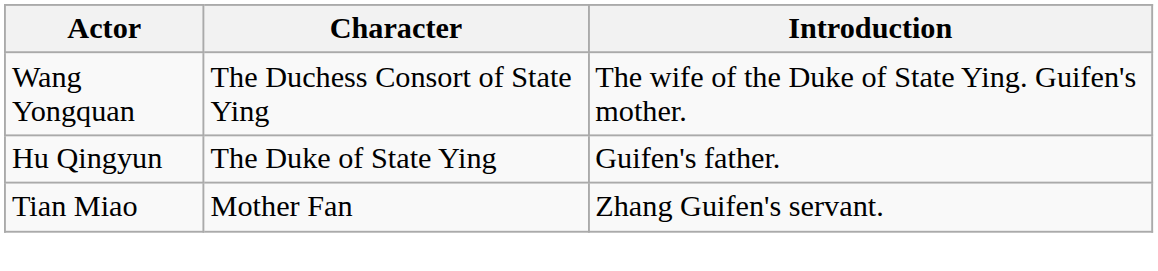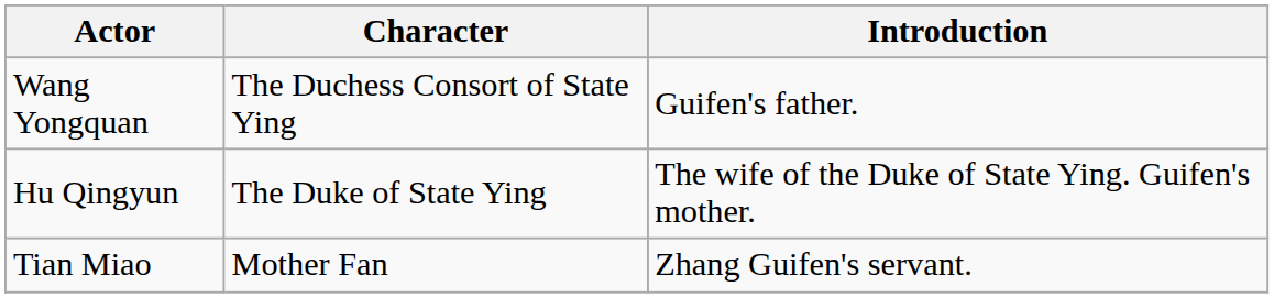 <table class="wikitable">
 <tr>
 <th>Actor</th>
 <th>Character</th>
 <th>Introduction</th>
 </tr>
 <tr>
 <td>Wang Yongquan</td>
 <td>The Duchess Consort of State Ying</td>
-<td>The wife of the Duke of State Ying. Guifen's mother.</td>
+<td>Guifen's father.</td>
 </tr>
 <tr>
 <td>Hu Qingyun</td>
 <td>The Duke of State Ying</td>
-<td>Guifen's father.</td>
+<td>The wife of the Duke of State Ying. Guifen's mother.</td>
 </tr>
 <tr>
 <td>Tian Miao</td>
 <td>Mother Fan</td>
 <td>Zhang Guifen's servant.</td>
 </tr>
 </table>
